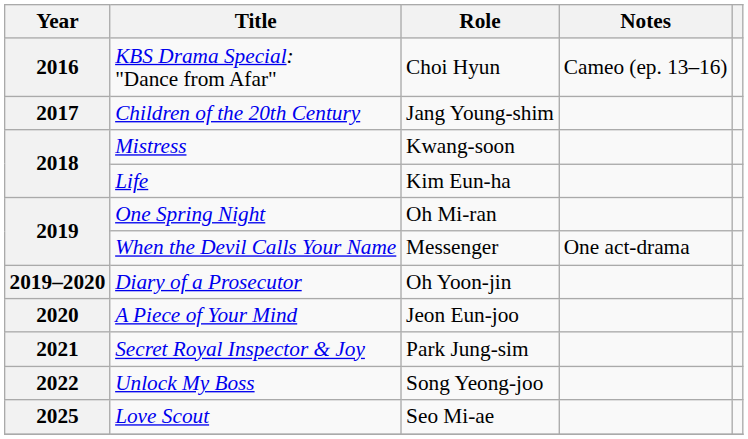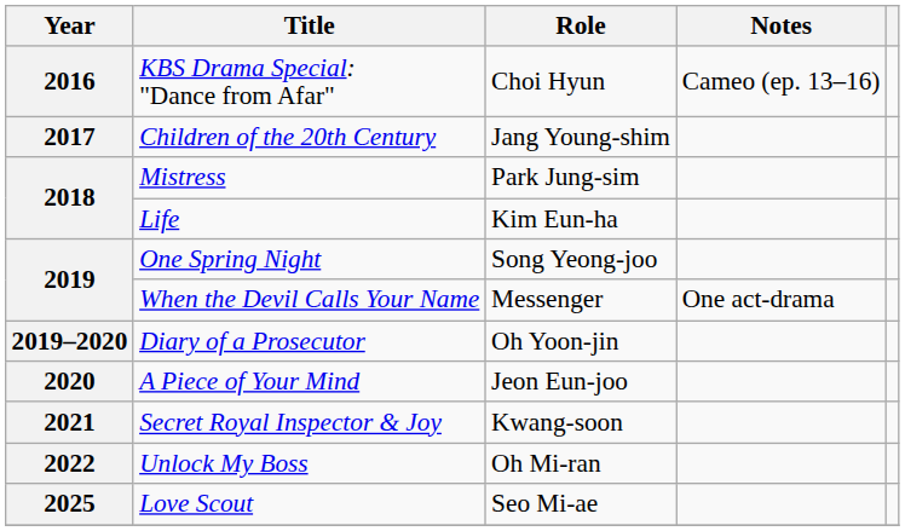 <table class="wikitable sortable plainrowheaders">
 <tr>
 <th>Year</th>
 <th>Title</th>
 <th>Role</th>
 <th>Notes</th>
 <th scope="col" class="unsortable"></th>
 </tr>
 <tr>
 <th scope="row">2016</th>
 <td><em><a href='#'>KBS Drama Special</a>:</em><br>"Dance from Afar"</td>
 <td>Choi Hyun</td>
 <td>Cameo (ep. 13–16)</td>
 <td></td>
 </tr>
 <tr>
 <th scope="row">2017</th>
 <td><em><a href='#'>Children of the 20th Century</a></em></td>
 <td>Jang Young-shim</td>
 <td></td>
 <td></td>
 </tr>
 <tr>
 <th scope="row" rowspan="2">2018</th>
 <td><em><a href='#'>Mistress</a></em></td>
-<td>Kwang-soon</td>
+<td>Park Jung-sim</td>
 <td></td>
 <td></td>
 </tr>
 <tr>
 <td><em><a href='#'>Life</a></em></td>
 <td>Kim Eun-ha</td>
 <td></td>
 <td></td>
 </tr>
 <tr>
 <th scope="row" rowspan="2">2019</th>
 <td><em><a href='#'>One Spring Night</a></em></td>
-<td>Oh Mi-ran</td>
+<td>Song Yeong-joo</td>
 <td></td>
 <td></td>
 </tr>
 <tr>
 <td><em><a href='#'>When the Devil Calls Your Name</a></em></td>
 <td>Messenger</td>
 <td>One act-drama</td>
 <td></td>
 </tr>
 <tr>
 <th scope="row">2019–2020</th>
 <td><em><a href='#'>Diary of a Prosecutor</a></em></td>
 <td>Oh Yoon-jin</td>
 <td></td>
 <td></td>
 </tr>
 <tr>
 <th scope="row">2020</th>
 <td><em><a href='#'>A Piece of Your Mind</a></em></td>
 <td>Jeon Eun-joo</td>
 <td></td>
 <td></td>
 </tr>
 <tr>
 <th scope="row">2021</th>
 <td><em><a href='#'>Secret Royal Inspector & Joy</a></em></td>
-<td>Park Jung-sim</td>
+<td>Kwang-soon</td>
 <td></td>
 <td></td>
 </tr>
 <tr>
 <th scope="row">2022</th>
 <td><em><a href='#'>Unlock My Boss</a></em></td>
-<td>Song Yeong-joo</td>
+<td>Oh Mi-ran</td>
 <td></td>
 <td></td>
 </tr>
 <tr>
 <th scope="row">2025</th>
 <td><em><a href='#'>Love Scout</a></em></td>
 <td>Seo Mi-ae</td>
 <td></td>
 <td></td>
 </tr>
 <tr>
 </tr>
 </table>
